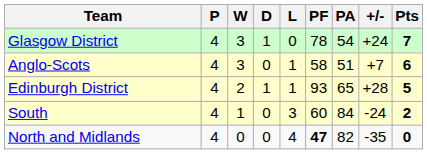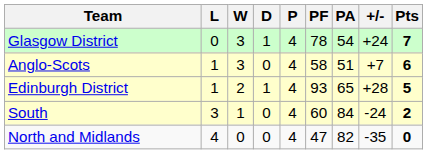 <table class="wikitable" style="text-align: center;">
 <tr>
 <th width="200">Team</th>
-<th width="20">P</th>
+<th width="20">L</th>
 <th width="20">W</th>
 <th width="20">D</th>
-<th width="20">L</th>
+<th width="20">P</th>
 <th width="20">PF</th>
 <th width="20">PA</th>
 <th width="25">+/-</th>
 <th width="20">Pts</th>
 </tr>
 <tr bgcolor="#ccffcc">
 <td align="left"><a href='#'>Glasgow District</a></td>
-<td>4</td>
+<td>0</td>
 <td>3</td>
 <td>1</td>
-<td>0</td>
+<td>4</td>
 <td>78</td>
 <td>54</td>
 <td>+24</td>
 <td><strong>7</strong></td>
 </tr>
 <tr bgcolor="#ffffcc">
 <td align="left"><a href='#'>Anglo-Scots</a></td>
-<td>4</td>
+<td>1</td>
 <td>3</td>
 <td>0</td>
-<td>1</td>
+<td>4</td>
 <td>58</td>
 <td>51</td>
 <td>+7</td>
 <td><strong>6</strong></td>
 </tr>
 <tr bgcolor="#ffffcc">
 <td align="left"><a href='#'>Edinburgh District</a></td>
-<td>4</td>
+<td>1</td>
 <td>2</td>
 <td>1</td>
-<td>1</td>
+<td>4</td>
 <td>93</td>
 <td>65</td>
 <td>+28</td>
 <td><strong>5</strong></td>
 </tr>
 <tr bgcolor="#ffffcc">
 <td align="left"><a href='#'>South</a></td>
-<td>4</td>
+<td>3</td>
 <td>1</td>
 <td>0</td>
-<td>3</td>
+<td>4</td>
 <td>60</td>
 <td>84</td>
 <td>-24</td>
 <td><strong>2</strong></td>
 </tr>
 <tr>
 <td align="left"><a href='#'>North and Midlands</a></td>
 <td>4</td>
 <td>0</td>
 <td>0</td>
 <td>4</td>
-<td><strong>47</strong></td>
+<td>47</td>
 <td>82</td>
 <td>-35</td>
 <td><strong>0</strong></td>
 </tr>
 </table>
